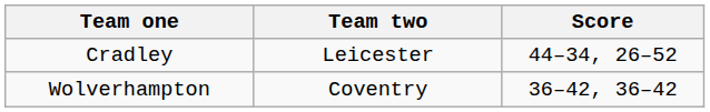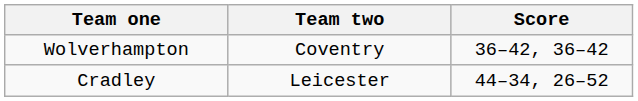 <table class="wikitable" style="text-align: center">
 <tr>
 <th width=150>Team one</th>
 <th width=150>Team two</th>
 <th width=120>Score</th>
 </tr>
 <tr>
+<td>Wolverhampton</td>
+<td>Coventry</td>
+<td>36–42, 36–42</td>
+</tr>
+<tr>
 <td>Cradley</td>
 <td>Leicester</td>
 <td>44–34, 26–52</td>
 </tr>
-<tr>
-<td>Wolverhampton</td>
-<td>Coventry</td>
-<td>36–42, 36–42</td>
-</tr>
 </table>
